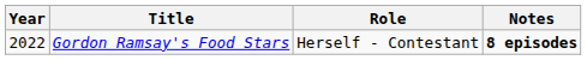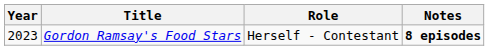 <table class="wikitable sortable">
 <tr>
 <th>Year</th>
 <th>Title</th>
 <th>Role</th>
 <th class="wikitable unsortable">Notes</th>
 </tr>
 <tr>
-<td>2022</td>
+<td>2023</td>
 <td><em><a href='#'>Gordon Ramsay's Food Stars</a></em></td>
 <td>Herself - Contestant</td>
 <td><strong>8 episodes</strong></td>
 </tr>
 </table>
